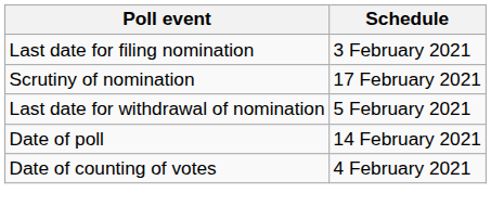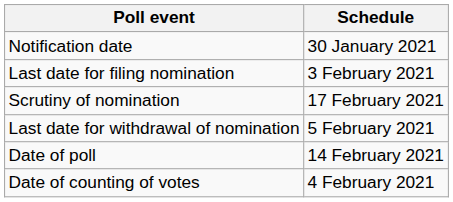 <table class="wikitable">
 <tr>
 <th>Poll event</th>
 <th>Schedule</th>
+</tr>
+<tr>
+<td>Notification date</td>
+<td>30 January 2021</td>
 </tr>
 <tr>
 <td>Last date for filing nomination</td>
 <td>3 February 2021</td>
 </tr>
 <tr>
 <td>Scrutiny of nomination</td>
 <td>17 February 2021</td>
 </tr>
 <tr>
 <td>Last date for withdrawal of nomination</td>
 <td>5 February 2021</td>
 </tr>
 <tr>
 <td>Date of poll</td>
 <td>14 February 2021</td>
 </tr>
 <tr>
 <td>Date of counting of votes</td>
 <td>4 February 2021</td>
 </tr>
 </table>
